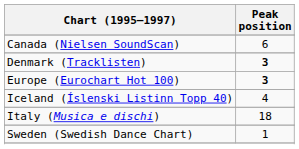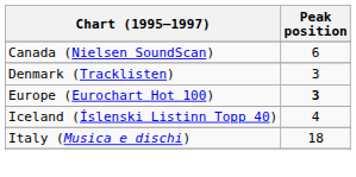 <table class="wikitable sortable">
 <tr>
 <th>Chart (1995–1997)</th>
 <th>Peak<br>position</th>
 </tr>
 <tr>
 </tr>
 <tr>
 </tr>
 <tr>
 </tr>
 <tr>
 </tr>
 <tr>
 </tr>
 <tr>
 <td>Canada (<a href='#'>Nielsen SoundScan</a>)</td>
 <td align="center">6</td>
 </tr>
 <tr>
 </tr>
 <tr>
 <td>Denmark (<a href='#'>Tracklisten</a>)</td>
-<td align="center"><strong>3</strong></td>
+<td align="center">3</td>
 </tr>
 <tr>
 <td>Europe (<a href='#'>Eurochart Hot 100</a>)</td>
 <td align="center"><strong>3</strong></td>
 </tr>
 <tr>
 </tr>
 <tr>
 </tr>
 <tr>
 </tr>
 <tr>
 <td>Iceland (<a href='#'>Íslenski Listinn Topp 40</a>)</td>
 <td align="center">4</td>
 </tr>
 <tr>
 </tr>
 <tr>
 <td>Italy (<em><a href='#'>Musica e dischi</a></em>)</td>
 <td align="center">18</td>
 </tr>
 <tr>
 </tr>
 <tr>
 </tr>
 <tr>
 </tr>
 <tr>
 </tr>
 <tr>
 </tr>
 <tr>
 </tr>
 <tr>
-<td>Sweden (Swedish Dance Chart)</td>
-<td align="center">1</td>
-</tr>
-<tr>
 </tr>
 <tr>
 </tr>
 <tr>
 </tr>
 <tr>
 </tr>
 <tr>
 </tr>
 <tr>
 </tr>
 </table>
